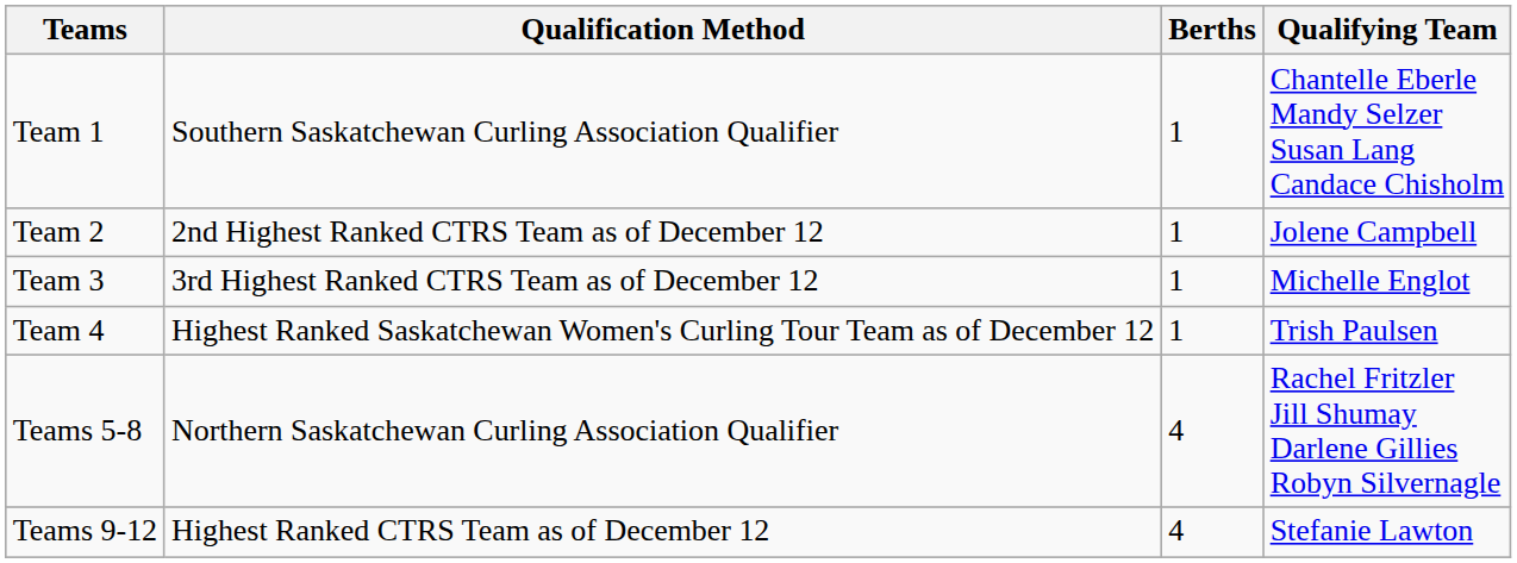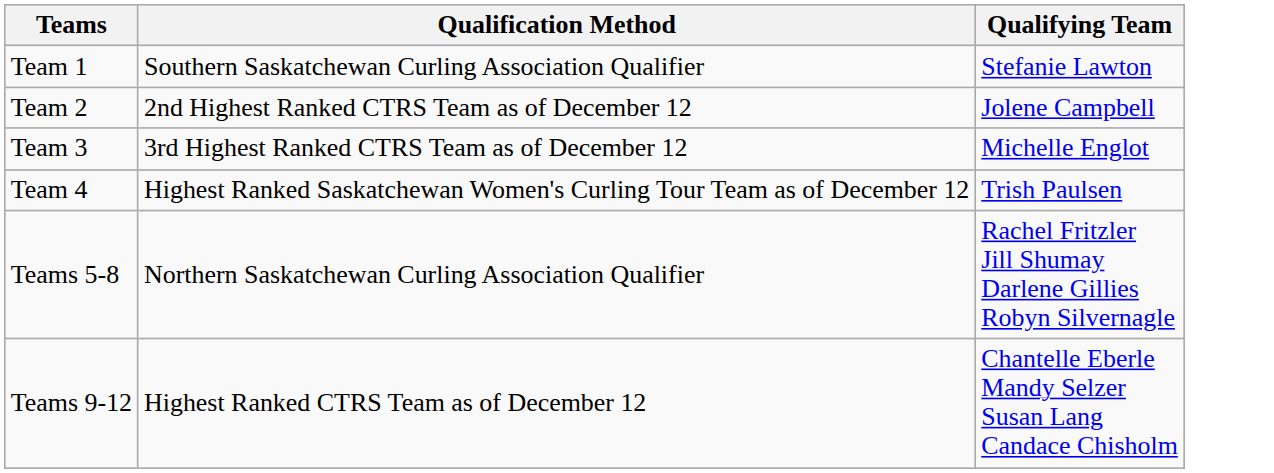 <table class="wikitable">
 <tr>
 <th>Teams</th>
 <th>Qualification Method</th>
-<th>Berths</th>
 <th>Qualifying Team</th>
 </tr>
 <tr>
 <td>Team 1</td>
 <td>Southern Saskatchewan Curling Association Qualifier</td>
-<td>1</td>
-<td><a href='#'>Chantelle Eberle</a> <br><a href='#'>Mandy Selzer</a> <br> <a href='#'>Susan Lang</a> <br> <a href='#'>Candace Chisholm</a></td>
+<td><a href='#'>Stefanie Lawton</a></td>
 </tr>
 <tr>
 <td>Team 2</td>
 <td>2nd Highest Ranked CTRS Team as of December 12</td>
-<td>1</td>
 <td><a href='#'>Jolene Campbell</a></td>
 </tr>
 <tr>
 <td>Team 3</td>
 <td>3rd Highest Ranked CTRS Team as of December 12</td>
-<td>1</td>
 <td><a href='#'>Michelle Englot</a></td>
 </tr>
 <tr>
 <td>Team 4</td>
 <td>Highest Ranked Saskatchewan Women's Curling Tour Team as of December 12</td>
-<td>1</td>
 <td><a href='#'>Trish Paulsen</a></td>
 </tr>
 <tr>
 <td>Teams 5-8</td>
 <td>Northern Saskatchewan Curling Association Qualifier</td>
-<td>4</td>
 <td><a href='#'>Rachel Fritzler</a> <br><a href='#'>Jill Shumay</a> <br> <a href='#'>Darlene Gillies</a> <br> <a href='#'>Robyn Silvernagle</a></td>
 </tr>
 <tr>
 <td>Teams 9-12</td>
 <td>Highest Ranked CTRS Team as of December 12</td>
-<td>4</td>
-<td><a href='#'>Stefanie Lawton</a></td>
+<td><a href='#'>Chantelle Eberle</a> <br><a href='#'>Mandy Selzer</a> <br> <a href='#'>Susan Lang</a> <br> <a href='#'>Candace Chisholm</a></td>
 </tr>
 </table>
